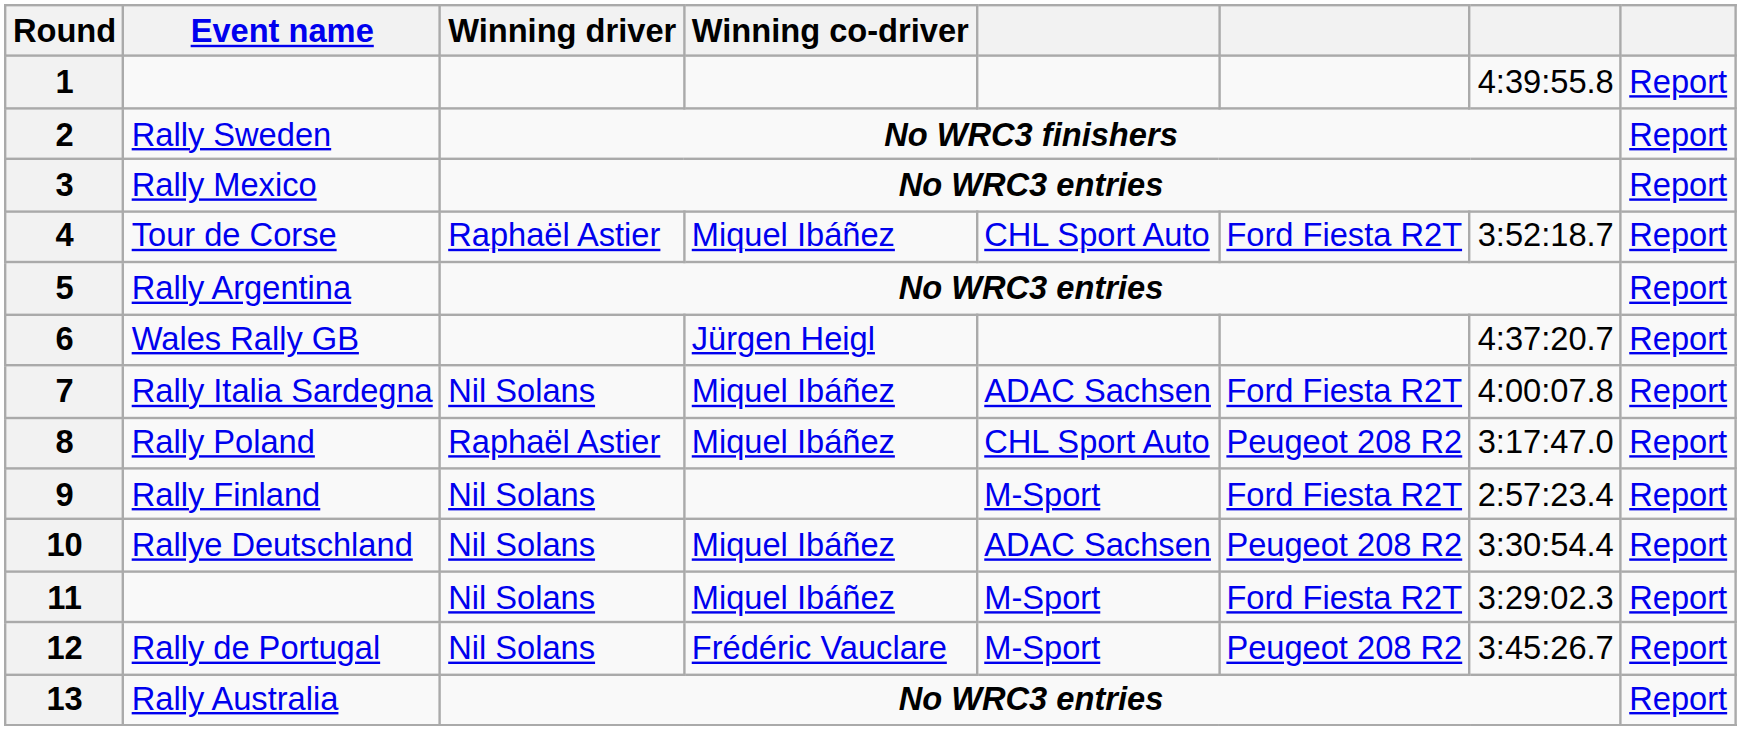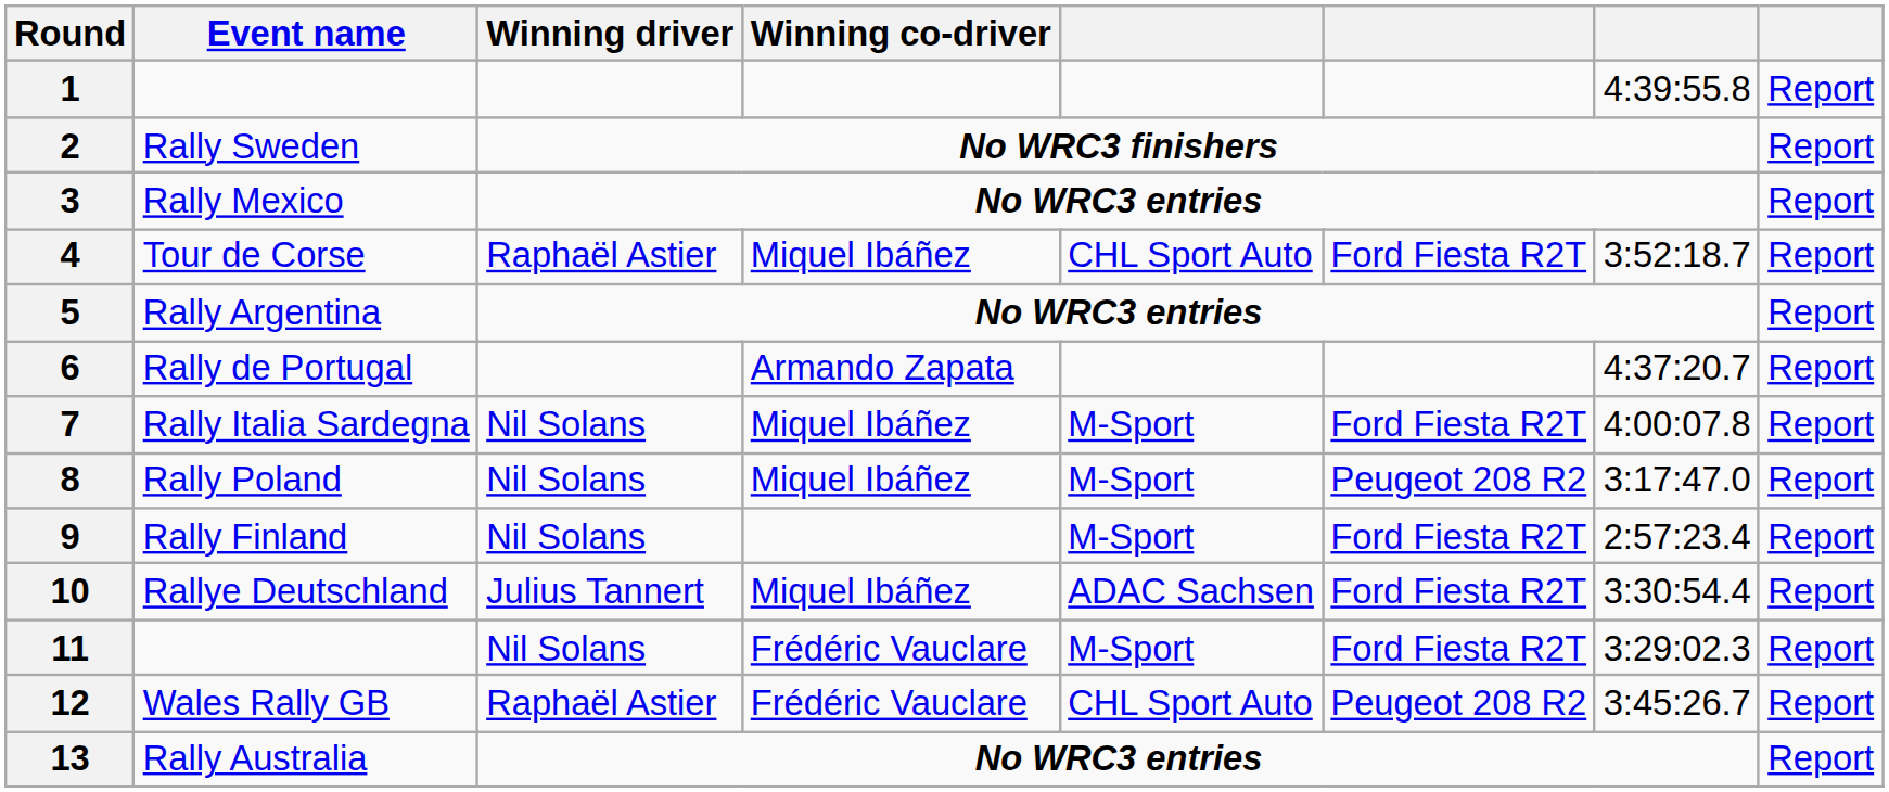 <table class="wikitable" style="font-size: 85%">
 <tr>
 <th>Round</th>
 <th><a href='#'>Event name</a></th>
 <th>Winning driver</th>
 <th>Winning co-driver</th>
 <th></th>
 <th></th>
 <th></th>
 <th></th>
 </tr>
 <tr>
 <th>1</th>
 <td></td>
 <td></td>
 <td></td>
 <td></td>
 <td></td>
 <td align="center">4:39:55.8</td>
 <td><a href='#'>Report</a></td>
 </tr>
 <tr>
 <th>2</th>
 <td> <a href='#'>Rally Sweden</a></td>
 <td colspan="5" align="center"><strong><em>No WRC3 finishers</em></strong></td>
 <td><a href='#'>Report</a></td>
 </tr>
 <tr>
 <th>3</th>
 <td> <a href='#'>Rally Mexico</a></td>
 <td colspan="5" align="center"><strong><em>No WRC3 entries</em></strong></td>
 <td><a href='#'>Report</a></td>
 </tr>
 <tr>
 <th>4</th>
 <td> <a href='#'>Tour de Corse</a></td>
 <td> <a href='#'>Raphaël Astier</a></td>
 <td> <a href='#'>Miquel Ibáñez</a></td>
 <td> <a href='#'>CHL Sport Auto</a></td>
 <td><a href='#'>Ford Fiesta R2T</a></td>
 <td align="center">3:52:18.7</td>
 <td><a href='#'>Report</a></td>
 </tr>
 <tr>
 <th>5</th>
 <td> <a href='#'>Rally Argentina</a></td>
 <td colspan="5" align="center"><strong><em>No WRC3 entries</em></strong></td>
 <td><a href='#'>Report</a></td>
 </tr>
 <tr>
 <th>6</th>
-<td> <a href='#'>Wales Rally GB</a></td>
+<td> <a href='#'>Rally de Portugal</a></td>
 <td></td>
-<td> <a href='#'>Jürgen Heigl</a></td>
+<td> <a href='#'>Armando Zapata</a></td>
 <td></td>
 <td></td>
 <td align="center">4:37:20.7</td>
 <td><a href='#'>Report</a></td>
 </tr>
 <tr>
 <th>7</th>
 <td> <a href='#'>Rally Italia Sardegna</a></td>
 <td> <a href='#'>Nil Solans</a></td>
 <td> <a href='#'>Miquel Ibáñez</a></td>
-<td> <a href='#'>ADAC Sachsen</a></td>
+<td> <a href='#'>M-Sport</a></td>
 <td><a href='#'>Ford Fiesta R2T</a></td>
 <td align="center">4:00:07.8</td>
 <td><a href='#'>Report</a></td>
 </tr>
 <tr>
 <th>8</th>
 <td> <a href='#'>Rally Poland</a></td>
-<td> <a href='#'>Raphaël Astier</a></td>
+<td> <a href='#'>Nil Solans</a></td>
 <td> <a href='#'>Miquel Ibáñez</a></td>
-<td> <a href='#'>CHL Sport Auto</a></td>
+<td> <a href='#'>M-Sport</a></td>
 <td><a href='#'>Peugeot 208 R2</a></td>
 <td align="center">3:17:47.0</td>
 <td><a href='#'>Report</a></td>
 </tr>
 <tr>
 <th>9</th>
 <td> <a href='#'>Rally Finland</a></td>
 <td> <a href='#'>Nil Solans</a></td>
 <td></td>
 <td> <a href='#'>M-Sport</a></td>
 <td><a href='#'>Ford Fiesta R2T</a></td>
 <td align="center">2:57:23.4</td>
 <td><a href='#'>Report</a></td>
 </tr>
 <tr>
 <th>10</th>
 <td> <a href='#'>Rallye Deutschland</a></td>
-<td> <a href='#'>Nil Solans</a></td>
+<td> <a href='#'>Julius Tannert</a></td>
 <td> <a href='#'>Miquel Ibáñez</a></td>
 <td> <a href='#'>ADAC Sachsen</a></td>
-<td><a href='#'>Peugeot 208 R2</a></td>
+<td><a href='#'>Ford Fiesta R2T</a></td>
 <td align="center">3:30:54.4</td>
 <td><a href='#'>Report</a></td>
 </tr>
 <tr>
 <th>11</th>
 <td></td>
 <td> <a href='#'>Nil Solans</a></td>
-<td> <a href='#'>Miquel Ibáñez</a></td>
+<td> <a href='#'>Frédéric Vauclare</a></td>
 <td> <a href='#'>M-Sport</a></td>
 <td><a href='#'>Ford Fiesta R2T</a></td>
 <td align="center">3:29:02.3</td>
 <td><a href='#'>Report</a></td>
 </tr>
 <tr>
 <th>12</th>
-<td> <a href='#'>Rally de Portugal</a></td>
-<td> <a href='#'>Nil Solans</a></td>
+<td> <a href='#'>Wales Rally GB</a></td>
+<td> <a href='#'>Raphaël Astier</a></td>
 <td> <a href='#'>Frédéric Vauclare</a></td>
-<td> <a href='#'>M-Sport</a></td>
+<td> <a href='#'>CHL Sport Auto</a></td>
 <td><a href='#'>Peugeot 208 R2</a></td>
 <td align="center">3:45:26.7</td>
 <td><a href='#'>Report</a></td>
 </tr>
 <tr>
 <th>13</th>
 <td> <a href='#'>Rally Australia</a></td>
 <td colspan="5" align="center"><strong><em>No WRC3 entries</em></strong></td>
 <td><a href='#'>Report</a></td>
 </tr>
 <tr>
 </tr>
 </table>
